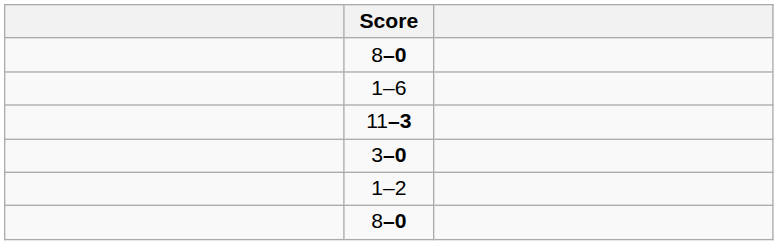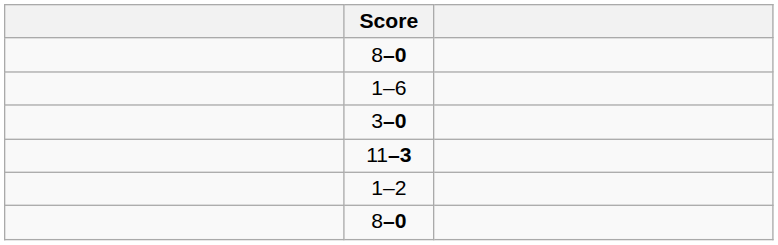 <table class="wikitable" style="text-align: center;">
 <tr>
 <th width=250></th>
 <th width=60>Score</th>
 <th width=250></th>
 </tr>
 <tr>
 <td align=left><strong></td>
 <td></strong>8<strong>–0</td>
 <td align=left></td>
 </tr>
 <tr>
 <td align=left></td>
 <td>1–</strong>6<strong></td>
 <td align=left></strong><strong></td>
 </tr>
 <tr>
 <td align=left></strong><strong></td>
-<td></strong>11<strong>–3</td>
+<td></strong>3<strong>–0</td>
 <td align=left></td>
 </tr>
 <tr>
 <td align=left></strong><strong></td>
-<td></strong>3<strong>–0</td>
+<td></strong>11<strong>–3</td>
 <td align=left></td>
 </tr>
 <tr>
 <td align=left></td>
 <td>1–</strong>2<strong></td>
 <td align=left></strong><strong></td>
 </tr>
 <tr>
 <td align=left></strong><strong></td>
 <td></strong>8<strong>–0</td>
 <td align=left></td>
 </tr>
 </table>
